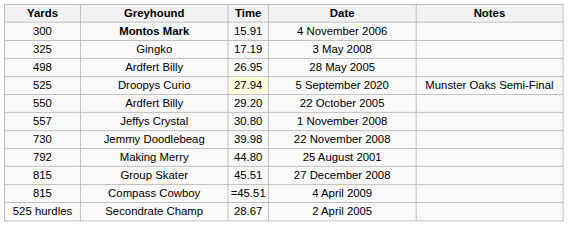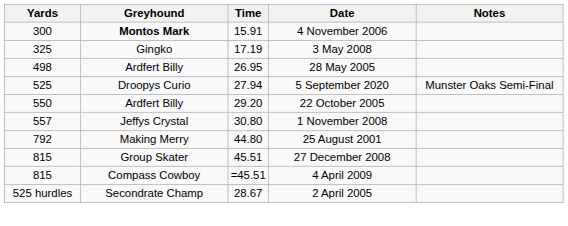 <table class="wikitable" style="font-size: 100%">
 <tr>
 <th width=100>Yards</th>
 <th width=200>Greyhound</th>
 <th width=50>Time</th>
 <th width=200>Date</th>
 <th width=200>Notes</th>
 </tr>
 <tr align=center>
 <td>300</td>
 <td><strong>Montos Mark</strong></td>
 <td>15.91</td>
 <td>4 November 2006</td>
 <td></td>
 </tr>
 <tr align=center>
 <td>325</td>
 <td>Gingko</td>
 <td>17.19</td>
 <td>3 May 2008</td>
 <td></td>
 </tr>
 <tr align=center>
 <td>498</td>
 <td>Ardfert Billy</td>
 <td>26.95</td>
 <td>28 May 2005</td>
 <td></td>
 </tr>
 <tr align=center>
 <td>525</td>
 <td>Droopys Curio </td>
-<td style="background: lightyellow;">27.94</td>
+<td>27.94</td>
 <td>5 September 2020</td>
 <td>Munster Oaks Semi-Final</td>
 </tr>
 <tr align=center>
 <td>550</td>
 <td>Ardfert Billy</td>
 <td>29.20</td>
 <td>22 October 2005</td>
 <td></td>
 </tr>
 <tr align=center>
 <td>557</td>
 <td>Jeffys Crystal</td>
 <td>30.80</td>
 <td>1 November 2008</td>
-<td></td>
-</tr>
-<tr align=center>
-<td>730</td>
-<td>Jemmy Doodlebeag</td>
-<td>39.98</td>
-<td>22 November 2008</td>
 <td></td>
 </tr>
 <tr align=center>
 <td>792</td>
 <td>Making Merry</td>
 <td>44.80</td>
 <td>25 August 2001</td>
 <td></td>
 </tr>
 <tr align=center>
 <td>815</td>
 <td>Group Skater</td>
 <td>45.51</td>
 <td>27 December 2008</td>
 <td></td>
 </tr>
 <tr align=center>
 <td>815</td>
 <td>Compass Cowboy</td>
 <td>=45.51</td>
 <td>4 April 2009</td>
 <td></td>
 </tr>
 <tr align=center>
 <td>525 hurdles</td>
 <td>Secondrate Champ</td>
 <td>28.67</td>
 <td>2 April 2005</td>
 <td></td>
 </tr>
 </table>
